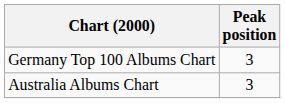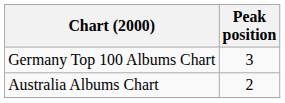 <table class="wikitable">
 <tr>
 <th align="left">Chart (2000)</th>
 <th align="center">Peak<br>position</th>
 </tr>
 <tr>
 <td align="left">Germany Top 100 Albums Chart</td>
 <td align="center">3</td>
 </tr>
 <tr>
 <td align="left">Australia Albums Chart</td>
-<td align="center">3</td>
+<td align="center">2</td>
 </tr>
 <tr>
 </tr>
 </table>
